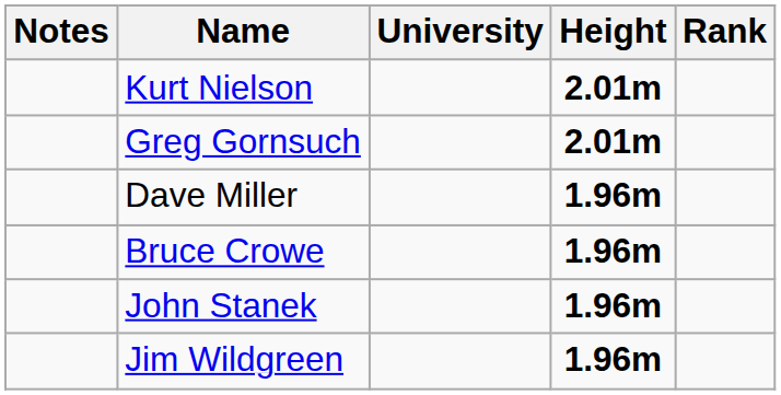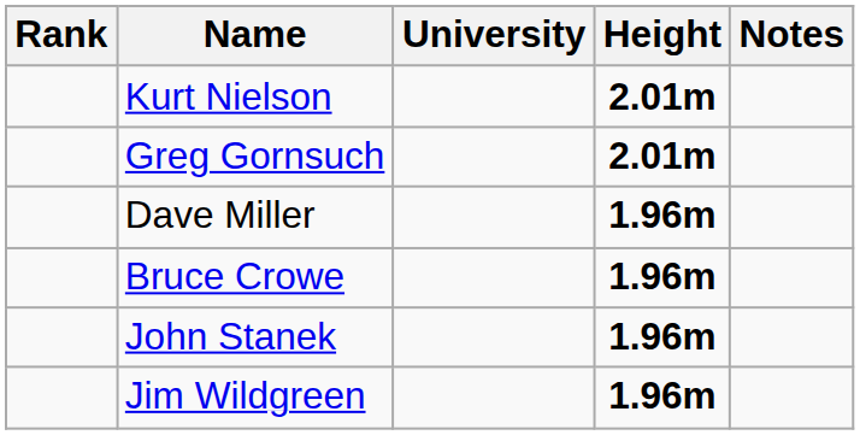 <table class="wikitable sortable" style="text-align:center">
 <tr>
-<th>Notes</th>
+<th>Rank</th>
 <th>Name</th>
 <th>University</th>
 <th>Height</th>
-<th>Rank</th>
+<th>Notes</th>
 </tr>
 <tr>
 <td></td>
 <td align=left><a href='#'>Kurt Nielson</a></td>
 <td></td>
 <td><strong>2.01m</strong></td>
 <td></td>
 </tr>
 <tr>
 <td></td>
 <td align=left><a href='#'>Greg Gornsuch</a></td>
 <td></td>
 <td><strong>2.01m</strong></td>
 <td></td>
 </tr>
 <tr>
 <td></td>
 <td align=left>Dave Miller</td>
 <td></td>
 <td><strong>1.96m</strong></td>
 <td></td>
 </tr>
 <tr>
 <td></td>
 <td align=left><a href='#'>Bruce Crowe</a></td>
 <td></td>
 <td><strong>1.96m</strong></td>
 <td></td>
 </tr>
 <tr>
 <td></td>
 <td align=left><a href='#'>John Stanek</a></td>
 <td></td>
 <td><strong>1.96m</strong></td>
 <td></td>
 </tr>
 <tr>
 <td></td>
 <td align=left><a href='#'>Jim Wildgreen</a></td>
 <td></td>
 <td><strong>1.96m</strong></td>
 <td></td>
 </tr>
 </table>
